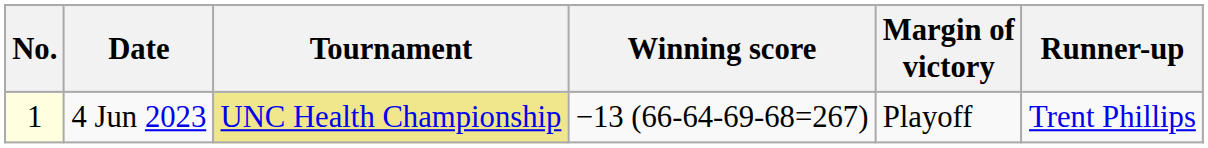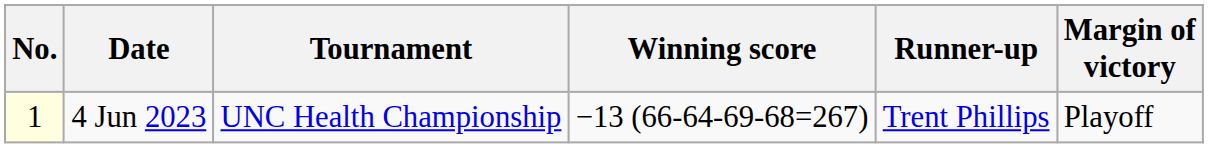 <table class="wikitable" style="font-size:95%;">
 <tr>
 <th>No.</th>
 <th>Date</th>
 <th>Tournament</th>
 <th>Winning score</th>
+<th>Runner-up</th>
 <th>Margin of<br>victory</th>
-<th>Runner-up</th>
 </tr>
 <tr>
 <td align=center style="background: lightyellow;">1</td>
 <td align=right>4 Jun <a href='#'>2023</a></td>
-<td style="background: khaki;"><a href='#'>UNC Health Championship</a></td>
+<td><a href='#'>UNC Health Championship</a></td>
 <td>−13 (66-64-69-68=267)</td>
+<td> <a href='#'>Trent Phillips</a></td>
 <td>Playoff</td>
-<td> <a href='#'>Trent Phillips</a></td>
 </tr>
 </table>
